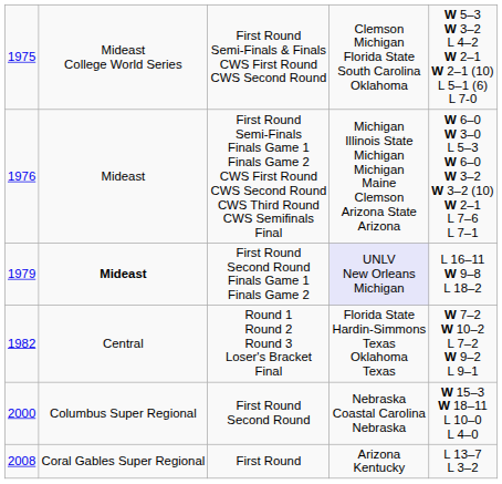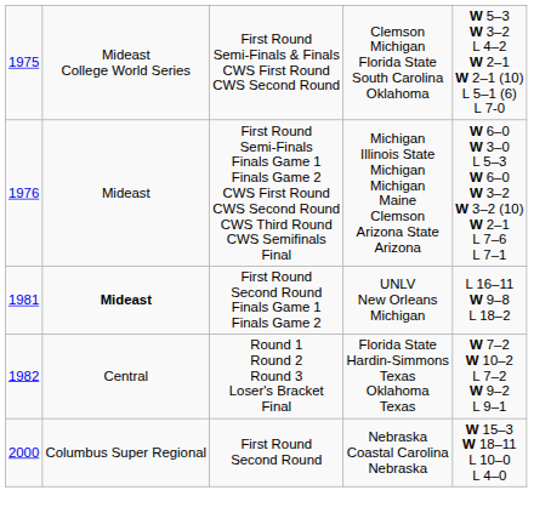 <table class="wikitable" style="text-align:center">
 <tr>
 <td><a href='#'>1975</a></td>
 <td>Mideast<br>College World Series</td>
 <td>First Round<br>Semi-Finals & Finals<br>CWS First Round<br>CWS Second Round</td>
 <td>Clemson<br>Michigan<br>Florida State<br>South Carolina<br>Oklahoma</td>
 <td><strong>W</strong> 5–3<br><strong>W</strong> 3–2<br>L 4–2<br><strong>W</strong> 2–1<br><strong>W</strong> 2–1 (10)<br>L 5–1 (6)<br>L 7-0</td>
 </tr>
 <tr>
 <td><a href='#'>1976</a></td>
 <td>Mideast</td>
 <td>First Round<br>Semi-Finals<br>Finals Game 1<br>Finals Game 2<br>CWS First Round<br>CWS Second Round<br>CWS Third Round<br>CWS Semifinals<br>Final</td>
 <td>Michigan<br>Illinois State<br>Michigan<br>Michigan<br>Maine<br>Clemson<br>Arizona State<br>Arizona</td>
 <td><strong>W</strong> 6–0<br><strong>W</strong> 3–0<br>L 5–3<br><strong>W</strong> 6–0<br><strong>W</strong> 3–2<br><strong>W</strong> 3–2 (10)<br><strong>W</strong> 2–1<br>L 7–6<br>L 7–1</td>
 </tr>
 <tr>
-<td><a href='#'>1979</a></td>
+<td><a href='#'>1981</a></td>
 <td><strong>Mideast</strong></td>
 <td>First Round<br>Second Round<br>Finals Game 1<br>Finals Game 2</td>
-<td style="background: lavender;">UNLV<br>New Orleans<br>Michigan</td>
+<td>UNLV<br>New Orleans<br>Michigan</td>
 <td>L 16–11<br><strong>W</strong> 9–8<br>L 18–2</td>
 </tr>
 <tr>
 <td><a href='#'>1982</a></td>
 <td>Central</td>
 <td>Round 1<br>Round 2<br>Round 3<br>Loser's Bracket<br>Final</td>
 <td>Florida State<br>Hardin-Simmons<br>Texas<br>Oklahoma<br>Texas</td>
 <td><strong>W</strong> 7–2<br><strong>W</strong> 10–2<br>L 7–2<br><strong>W</strong> 9–2<br>L 9–1</td>
 </tr>
 <tr>
 <td><a href='#'>2000</a></td>
 <td>Columbus Super Regional</td>
 <td>First Round<br>Second Round</td>
 <td>Nebraska<br>Coastal Carolina<br>Nebraska</td>
 <td><strong>W</strong> 15–3<br><strong>W</strong> 18–11<br>L 10–0<br>L 4–0</td>
 </tr>
-<tr>
-<td><a href='#'>2008</a></td>
-<td>Coral Gables Super Regional</td>
-<td>First Round</td>
-<td>Arizona<br>Kentucky</td>
-<td>L 13–7<br>L 3–2</td>
-</tr>
 </table>
